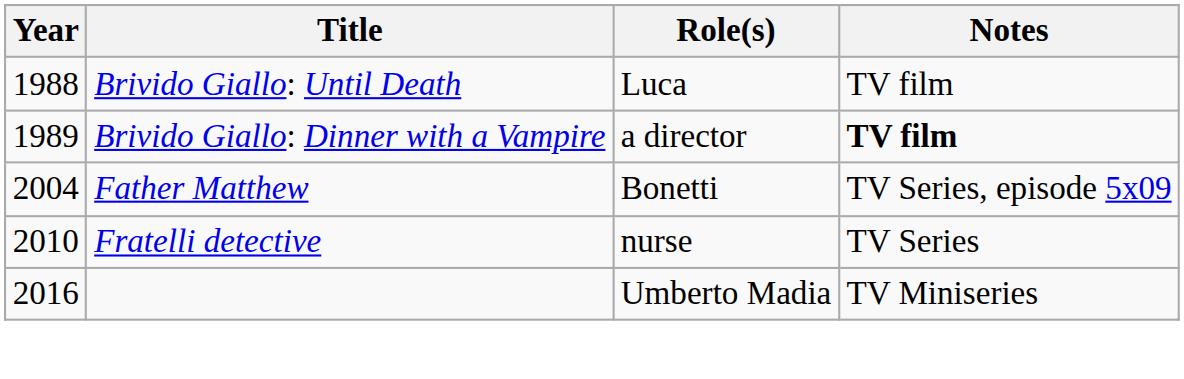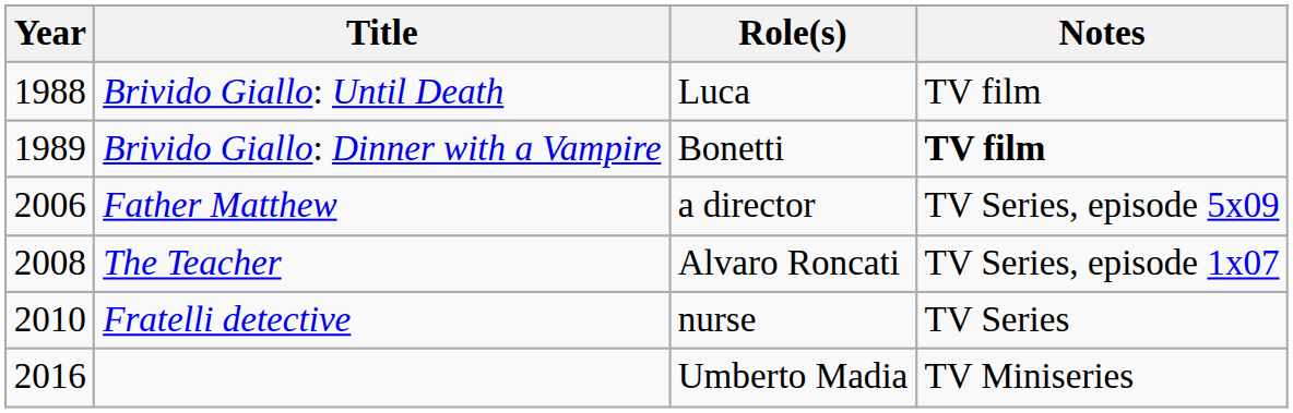 <table class="wikitable plainrowheaders sortable">
 <tr>
 <th scope="col">Year</th>
 <th scope="col">Title</th>
 <th scope="col">Role(s)</th>
 <th scope="col" class="unsortable">Notes</th>
 </tr>
 <tr>
 <td>1988</td>
 <td><em><a href='#'>Brivido Giallo</a></em>: <em><a href='#'>Until Death</a></em></td>
 <td>Luca</td>
 <td>TV film</td>
 </tr>
 <tr>
 <td>1989</td>
 <td><em><a href='#'>Brivido Giallo</a></em>: <em><a href='#'>Dinner with a Vampire</a></em></td>
-<td>a director</td>
+<td>Bonetti</td>
 <td><strong>TV film</strong></td>
 </tr>
 <tr>
-<td>2004</td>
+<td>2006</td>
 <td><em><a href='#'>Father Matthew</a></em></td>
-<td>Bonetti</td>
+<td>a director</td>
 <td>TV Series, episode <a href='#'>5x09</a></td>
+</tr>
+<tr>
+<td>2008</td>
+<td><em><a href='#'>The Teacher</a></em></td>
+<td>Alvaro Roncati</td>
+<td>TV Series, episode <a href='#'>1x07</a></td>
 </tr>
 <tr>
 <td>2010</td>
 <td><em><a href='#'>Fratelli detective</a></em></td>
 <td>nurse</td>
 <td>TV Series</td>
 </tr>
 <tr>
 <td>2016</td>
 <td><em></em></td>
 <td>Umberto Madia</td>
 <td>TV Miniseries</td>
 </tr>
 </table>
